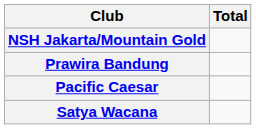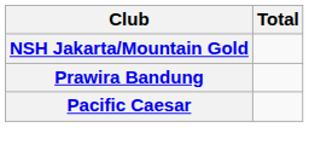 <table class="sortable wikitable plainrowheaders">
 <tr>
 <th scope="col">Club</th>
 <th scope="col">Total</th>
 </tr>
 <tr>
 <th scope="row"><a href='#'>NSH Jakarta/Mountain Gold</a></th>
 <td align="center"></td>
 </tr>
 <tr>
 <th scope="row"><a href='#'>Prawira Bandung</a></th>
 <td align="center"></td>
 </tr>
 <tr>
 <th scope="row"><a href='#'>Pacific Caesar</a></th>
 <td align="center"></td>
 </tr>
-<tr>
-<th scope="row"><a href='#'>Satya Wacana</a></th>
-<td align="center"></td>
-</tr>
 </table>
